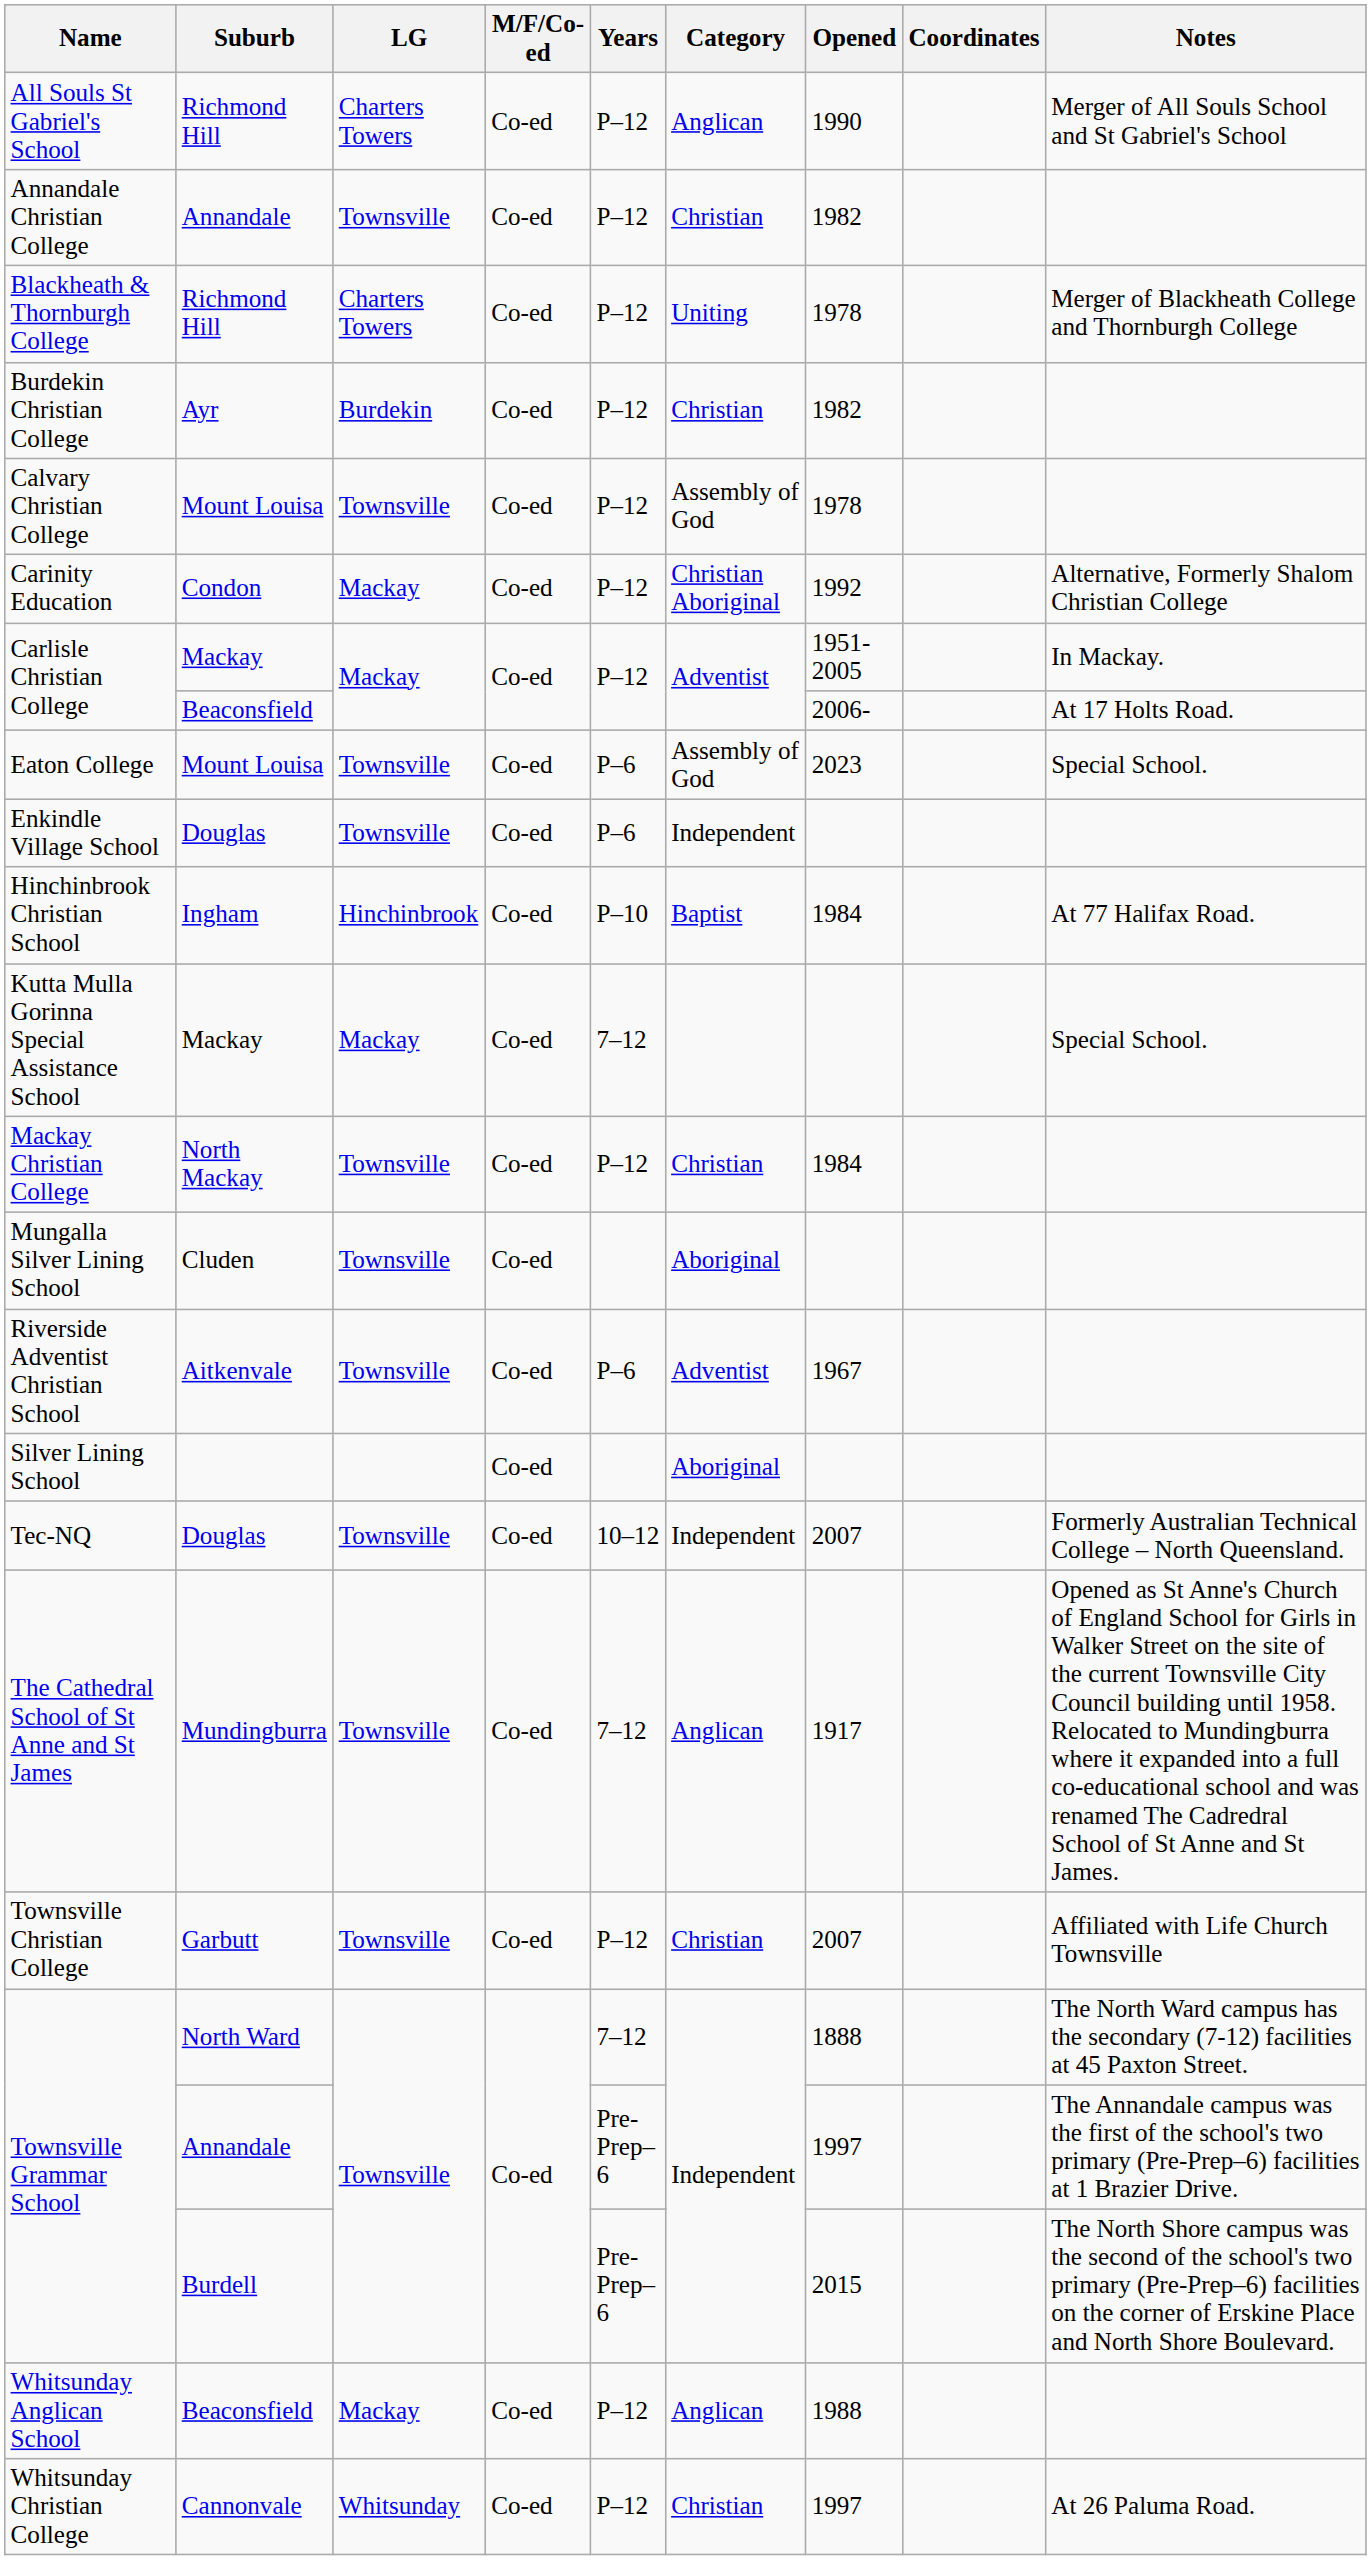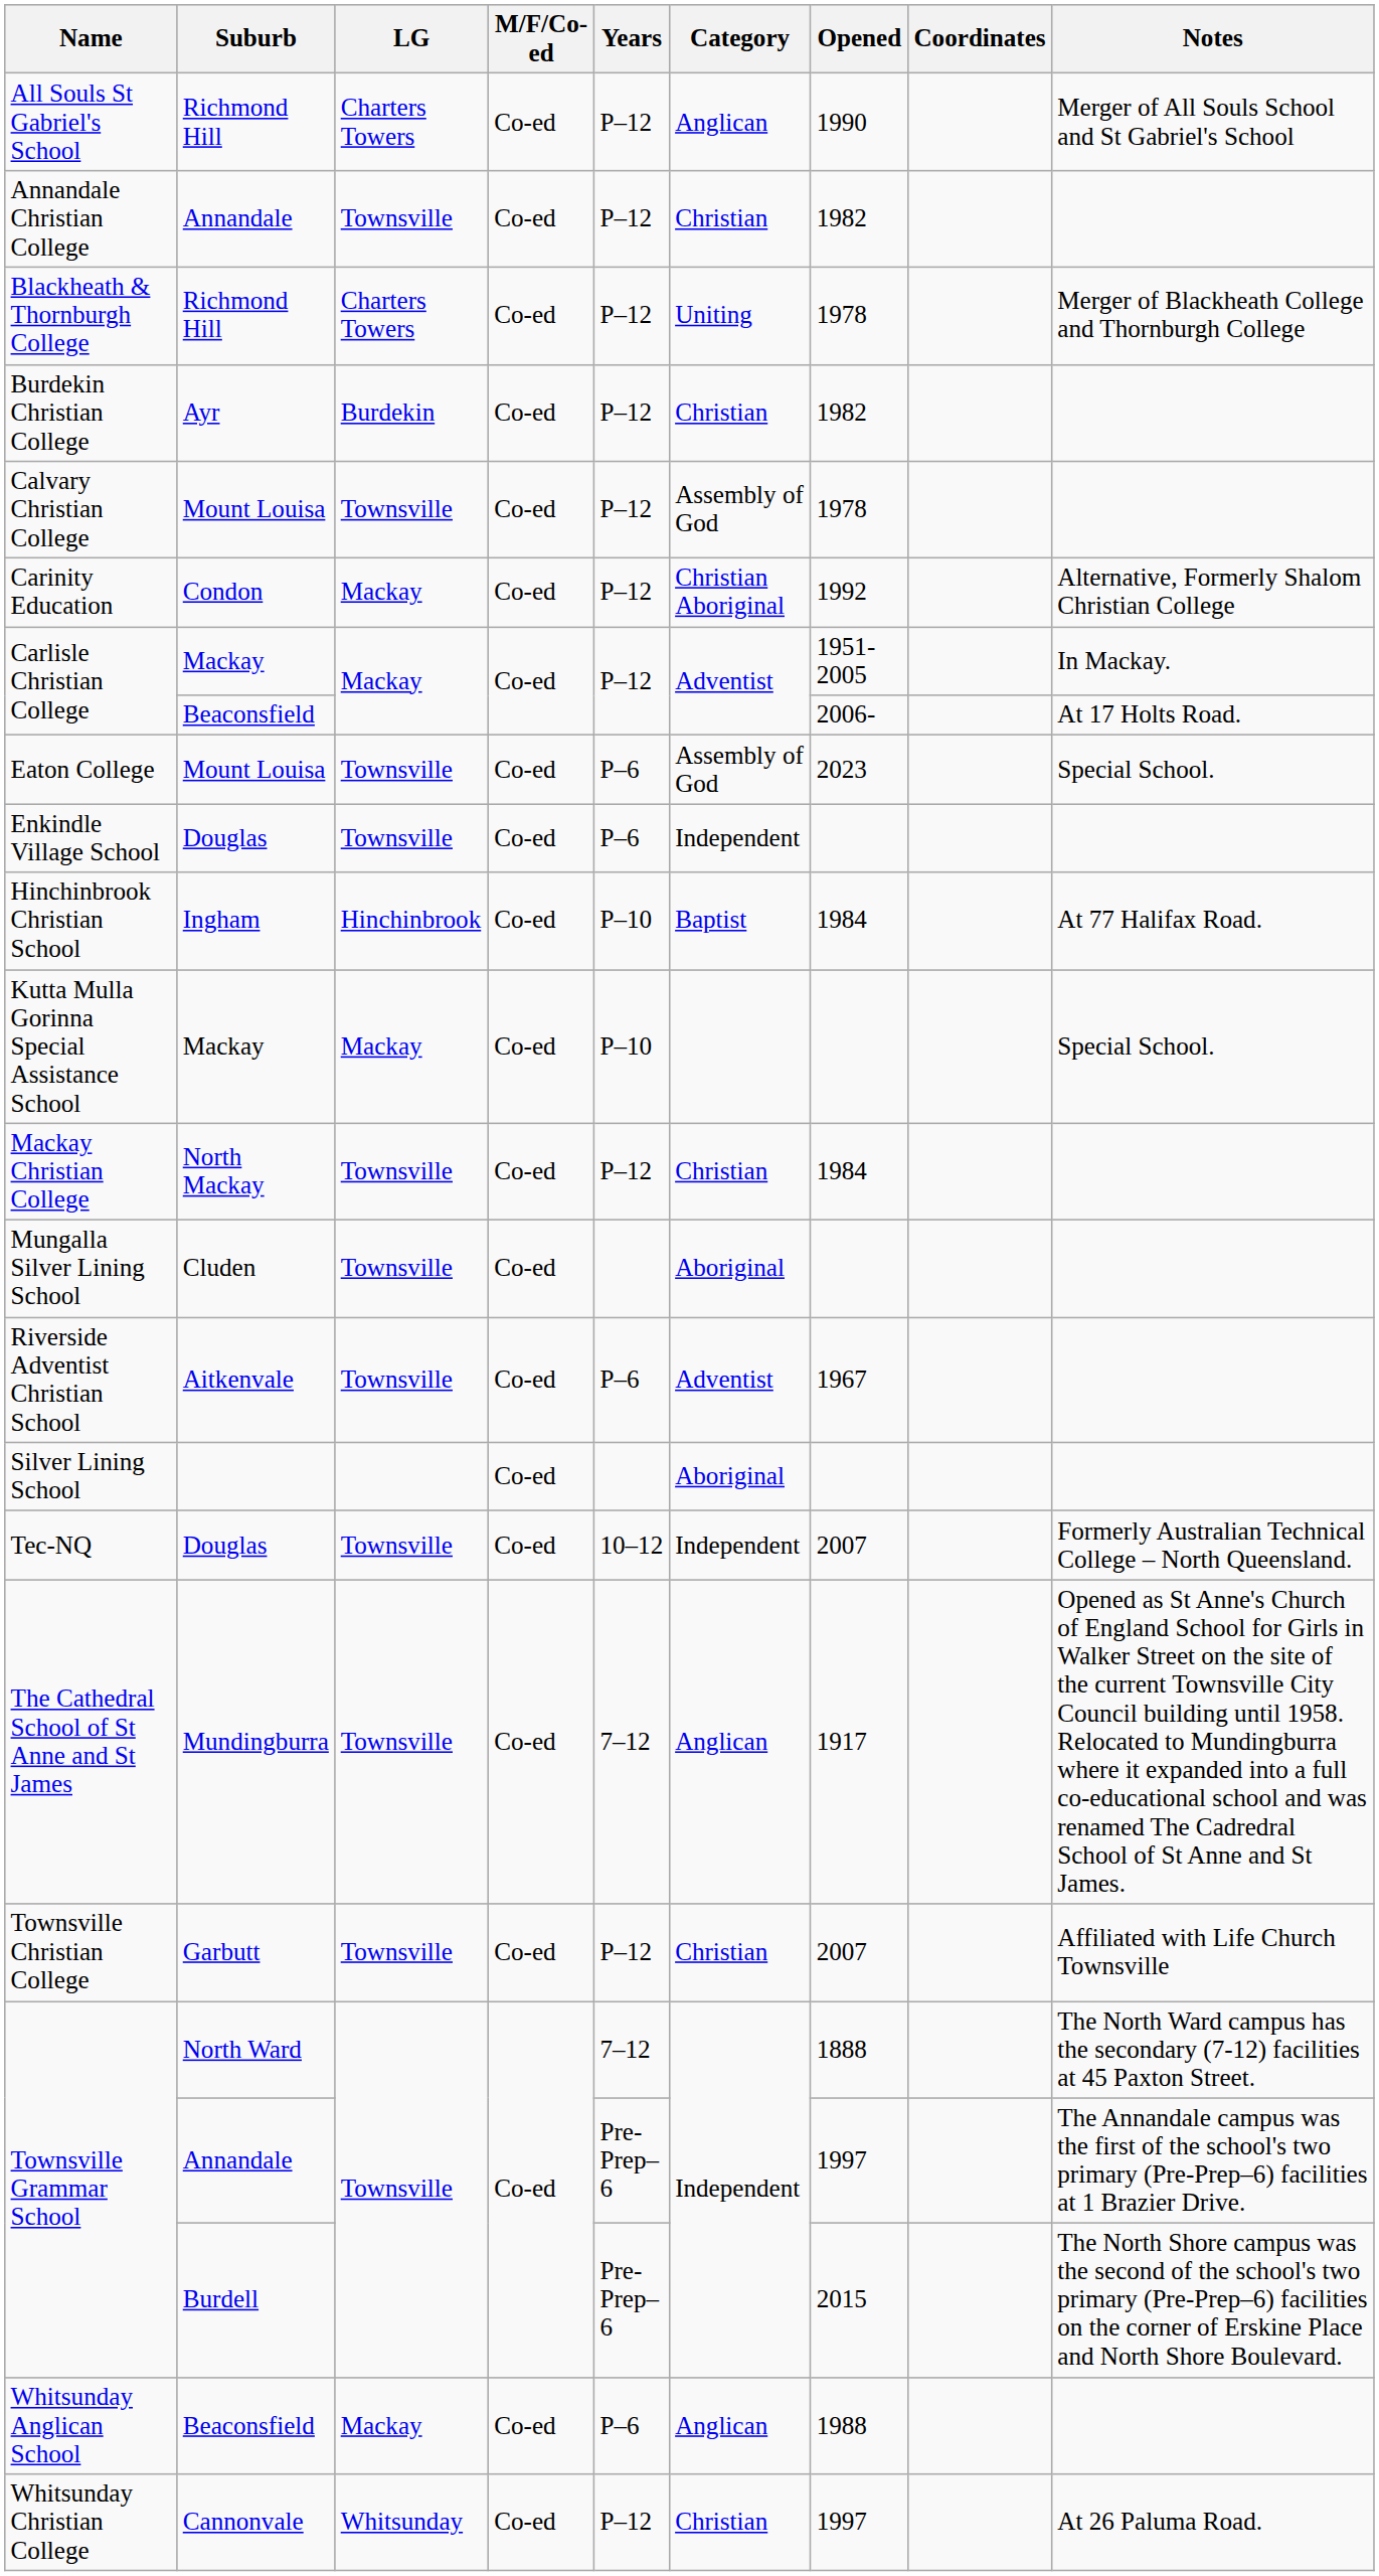 <table class="wikitable sortable">
 <tr>
 <th>Name</th>
 <th>Suburb</th>
 <th>LG</th>
 <th>M/F/Co-ed</th>
 <th>Years</th>
 <th>Category</th>
 <th>Opened</th>
 <th>Coordinates</th>
 <th>Notes</th>
 </tr>
 <tr>
 <td><a href='#'>All Souls St Gabriel's School</a></td>
 <td><a href='#'>Richmond Hill</a></td>
 <td><a href='#'>Charters Towers</a></td>
 <td>Co-ed</td>
 <td>P–12</td>
 <td><a href='#'>Anglican</a></td>
 <td>1990</td>
 <td></td>
 <td>Merger of All Souls School and St Gabriel's School</td>
 </tr>
 <tr>
 <td>Annandale Christian College</td>
 <td><a href='#'>Annandale</a></td>
 <td><a href='#'>Townsville</a></td>
 <td>Co-ed</td>
 <td>P–12</td>
 <td><a href='#'>Christian</a></td>
 <td>1982</td>
 <td></td>
 <td></td>
 </tr>
 <tr>
 <td><a href='#'>Blackheath & Thornburgh College</a></td>
 <td><a href='#'>Richmond Hill</a></td>
 <td><a href='#'>Charters Towers</a></td>
 <td>Co-ed</td>
 <td>P–12</td>
 <td><a href='#'>Uniting</a></td>
 <td>1978</td>
 <td></td>
 <td>Merger of Blackheath College and Thornburgh College</td>
 </tr>
 <tr>
 <td>Burdekin Christian College</td>
 <td><a href='#'>Ayr</a></td>
 <td><a href='#'>Burdekin</a></td>
 <td>Co-ed</td>
 <td>P–12</td>
 <td><a href='#'>Christian</a></td>
 <td>1982</td>
 <td></td>
 <td></td>
 </tr>
 <tr>
 <td>Calvary Christian College</td>
 <td><a href='#'>Mount Louisa</a></td>
 <td><a href='#'>Townsville</a></td>
 <td>Co-ed</td>
 <td>P–12</td>
 <td>Assembly of God</td>
 <td>1978</td>
 <td></td>
 <td></td>
 </tr>
 <tr>
 <td>Carinity Education</td>
 <td><a href='#'>Condon</a></td>
 <td><a href='#'>Mackay</a></td>
 <td>Co-ed</td>
 <td>P–12</td>
 <td><a href='#'>Christian</a> <a href='#'>Aboriginal</a></td>
 <td>1992</td>
 <td></td>
 <td>Alternative, Formerly Shalom Christian College</td>
 </tr>
 <tr>
 <td rowspan="2">Carlisle Christian College</td>
 <td><a href='#'>Mackay</a></td>
 <td rowspan="2"><a href='#'>Mackay</a></td>
 <td rowspan="2">Co-ed</td>
 <td rowspan="2">P–12</td>
 <td rowspan="2"><a href='#'>Adventist</a></td>
 <td>1951-2005</td>
 <td></td>
 <td>In Mackay.</td>
 </tr>
 <tr>
 <td><a href='#'>Beaconsfield</a></td>
 <td>2006-</td>
 <td></td>
 <td>At 17 Holts Road.</td>
 </tr>
 <tr>
 <td>Eaton College</td>
 <td><a href='#'>Mount Louisa</a></td>
 <td><a href='#'>Townsville</a></td>
 <td>Co-ed</td>
 <td>P–6</td>
 <td>Assembly of God</td>
 <td>2023</td>
 <td></td>
 <td>Special School.</td>
 </tr>
 <tr>
 <td>Enkindle Village School</td>
 <td><a href='#'>Douglas</a></td>
 <td><a href='#'>Townsville</a></td>
 <td>Co-ed</td>
 <td>P–6</td>
 <td>Independent</td>
 <td></td>
 <td></td>
 <td></td>
 </tr>
 <tr>
 <td>Hinchinbrook Christian School</td>
 <td><a href='#'>Ingham</a></td>
 <td><a href='#'>Hinchinbrook</a></td>
 <td>Co-ed</td>
 <td>P–10</td>
 <td><a href='#'>Baptist</a></td>
 <td>1984</td>
 <td></td>
 <td>At 77 Halifax Road.</td>
 </tr>
 <tr>
 <td>Kutta Mulla Gorinna Special Assistance School</td>
 <td>Mackay</td>
 <td><a href='#'>Mackay</a></td>
 <td>Co-ed</td>
-<td>7–12</td>
+<td>P–10</td>
 <td></td>
 <td></td>
 <td></td>
 <td>Special School.</td>
 </tr>
 <tr>
 <td><a href='#'>Mackay Christian College</a></td>
 <td><a href='#'>North Mackay</a></td>
 <td><a href='#'>Townsville</a></td>
 <td>Co-ed</td>
 <td>P–12</td>
 <td><a href='#'>Christian</a></td>
 <td>1984</td>
 <td></td>
 <td></td>
 </tr>
 <tr>
 <td>Mungalla Silver Lining School</td>
 <td>Cluden</td>
 <td><a href='#'>Townsville</a></td>
 <td>Co-ed</td>
 <td></td>
 <td><a href='#'>Aboriginal</a></td>
 <td></td>
 <td></td>
 <td></td>
 </tr>
 <tr>
 <td>Riverside Adventist Christian School</td>
 <td><a href='#'>Aitkenvale</a></td>
 <td><a href='#'>Townsville</a></td>
 <td>Co-ed</td>
 <td>P–6</td>
 <td><a href='#'>Adventist</a></td>
 <td>1967</td>
 <td></td>
 <td></td>
 </tr>
 <tr>
 <td>Silver Lining School</td>
 <td></td>
 <td></td>
 <td>Co-ed</td>
 <td></td>
 <td><a href='#'>Aboriginal</a></td>
 <td></td>
 <td></td>
 <td></td>
 </tr>
 <tr>
 <td>Tec-NQ</td>
 <td><a href='#'>Douglas</a></td>
 <td><a href='#'>Townsville</a></td>
 <td>Co-ed</td>
 <td>10–12</td>
 <td>Independent</td>
 <td>2007</td>
 <td></td>
 <td>Formerly Australian Technical College – North Queensland.</td>
 </tr>
 <tr>
 <td><a href='#'>The Cathedral School of St Anne and St James</a></td>
 <td><a href='#'>Mundingburra</a></td>
 <td><a href='#'>Townsville</a></td>
 <td>Co-ed</td>
 <td>7–12</td>
 <td><a href='#'>Anglican</a></td>
 <td>1917</td>
 <td></td>
 <td>Opened as St Anne's Church of England School for Girls in Walker Street on the site of the current Townsville City Council building until 1958. Relocated to Mundingburra where it expanded into a full co-educational school and was renamed The Cadredral School of St Anne and St James.</td>
 </tr>
 <tr>
 <td>Townsville Christian College</td>
 <td><a href='#'>Garbutt</a></td>
 <td><a href='#'>Townsville</a></td>
 <td>Co-ed</td>
 <td>P–12</td>
 <td><a href='#'>Christian</a></td>
 <td>2007</td>
 <td></td>
 <td>Affiliated with Life Church Townsville</td>
 </tr>
 <tr>
 <td rowspan="3"><a href='#'>Townsville Grammar School</a></td>
 <td><a href='#'>North Ward</a></td>
 <td rowspan="3"><a href='#'>Townsville</a></td>
 <td rowspan="3">Co-ed</td>
 <td>7–12</td>
 <td rowspan="3">Independent</td>
 <td>1888</td>
 <td></td>
 <td>The North Ward campus has the secondary (7-12) facilities at 45 Paxton Street.</td>
 </tr>
 <tr>
 <td><a href='#'>Annandale</a></td>
 <td>Pre-Prep–6</td>
 <td>1997</td>
 <td></td>
 <td>The Annandale campus was the first of the school's two primary (Pre-Prep–6) facilities at 1 Brazier Drive.</td>
 </tr>
 <tr>
 <td><a href='#'>Burdell</a></td>
 <td>Pre-Prep–6</td>
 <td>2015</td>
 <td></td>
 <td>The North Shore campus was the second of the school's two primary (Pre-Prep–6) facilities on the corner of Erskine Place and North Shore Boulevard.</td>
 </tr>
 <tr>
 <td><a href='#'>Whitsunday Anglican School</a></td>
 <td><a href='#'>Beaconsfield</a></td>
 <td><a href='#'>Mackay</a></td>
 <td>Co-ed</td>
-<td>P–12</td>
+<td>P–6</td>
 <td><a href='#'>Anglican</a></td>
 <td>1988</td>
 <td></td>
 <td></td>
 </tr>
 <tr>
 <td>Whitsunday Christian College</td>
 <td><a href='#'>Cannonvale</a></td>
 <td><a href='#'>Whitsunday</a></td>
 <td>Co-ed</td>
 <td>P–12</td>
 <td><a href='#'>Christian</a></td>
 <td>1997</td>
 <td></td>
 <td>At 26 Paluma Road.</td>
 </tr>
 </table>
